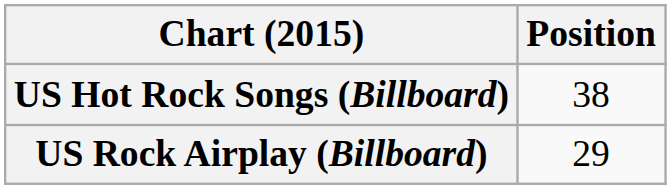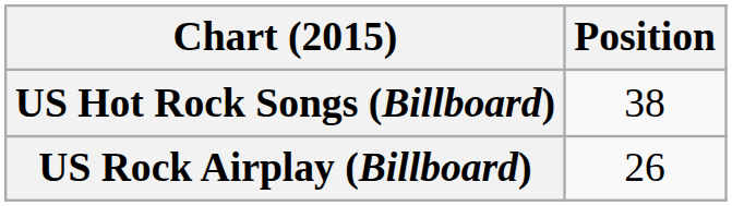 <table class="wikitable plainrowheaders sortable">
 <tr>
 <th>Chart (2015)</th>
 <th>Position</th>
 </tr>
 <tr>
 <th scope="row">US Hot Rock Songs (<em>Billboard</em>)</th>
 <td style="text-align:center">38</td>
 </tr>
 <tr>
 <th scope="row">US Rock Airplay (<em>Billboard</em>)</th>
-<td style="text-align:center">29</td>
+<td style="text-align:center">26</td>
 </tr>
 </table>
